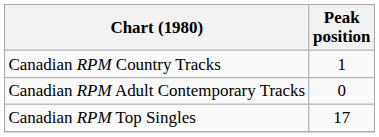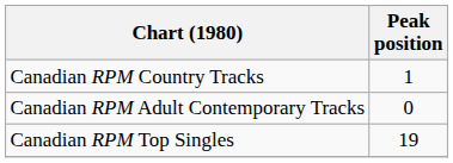 <table class="wikitable sortable">
 <tr>
 <th>Chart (1980)</th>
 <th>Peak<br>position</th>
 </tr>
 <tr>
 <td>Canadian <em>RPM</em> Country Tracks</td>
 <td align="center">1</td>
 </tr>
 <tr>
 <td>Canadian <em>RPM</em> Adult Contemporary Tracks</td>
 <td align="center">0</td>
 </tr>
 <tr>
 <td>Canadian <em>RPM</em> Top Singles</td>
-<td align="center">17</td>
+<td align="center">19</td>
 </tr>
 <tr>
 </tr>
 <tr>
 </tr>
 <tr>
 </tr>
 </table>
